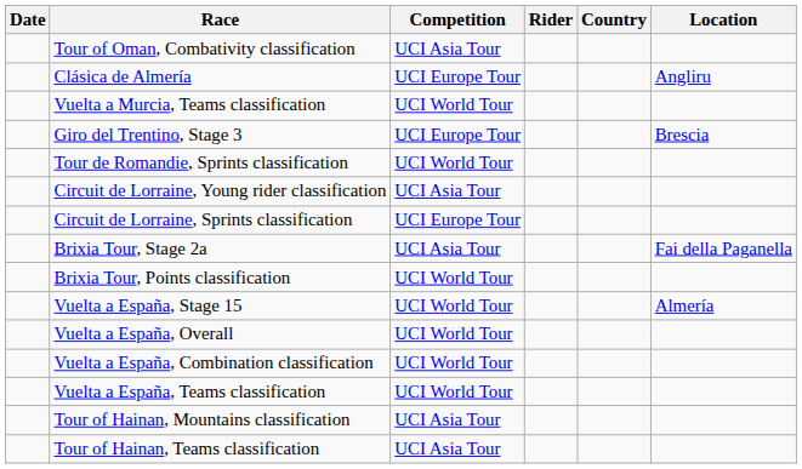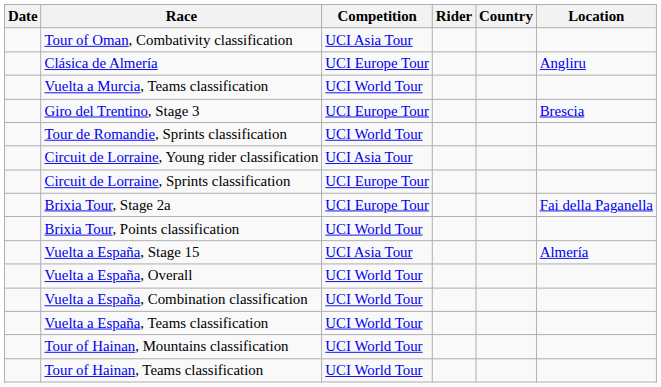 <table class="wikitable sortable">
 <tr>
 <th>Date</th>
 <th>Race</th>
 <th>Competition</th>
 <th>Rider</th>
 <th>Country</th>
 <th>Location</th>
 </tr>
 <tr>
 <td></td>
 <td><a href='#'>Tour of Oman</a>, Combativity classification</td>
 <td><a href='#'>UCI Asia Tour</a></td>
 <td></td>
 <td></td>
 <td></td>
 </tr>
 <tr>
 <td></td>
 <td><a href='#'>Clásica de Almería</a></td>
 <td><a href='#'>UCI Europe Tour</a></td>
 <td></td>
 <td></td>
 <td><a href='#'>Angliru</a></td>
 </tr>
 <tr>
 <td></td>
 <td><a href='#'>Vuelta a Murcia</a>, Teams classification</td>
 <td><a href='#'>UCI World Tour</a></td>
 <td align="center"></td>
 <td></td>
 <td></td>
 </tr>
 <tr>
 <td></td>
 <td><a href='#'>Giro del Trentino</a>, Stage 3</td>
 <td><a href='#'>UCI Europe Tour</a></td>
 <td></td>
 <td></td>
 <td><a href='#'>Brescia</a></td>
 </tr>
 <tr>
 <td></td>
 <td><a href='#'>Tour de Romandie</a>, Sprints classification</td>
 <td><a href='#'>UCI World Tour</a></td>
 <td></td>
 <td></td>
 <td></td>
 </tr>
 <tr>
 <td></td>
 <td><a href='#'>Circuit de Lorraine</a>, Young rider classification</td>
 <td><a href='#'>UCI Asia Tour</a></td>
 <td></td>
 <td></td>
 <td></td>
 </tr>
 <tr>
 <td></td>
 <td><a href='#'>Circuit de Lorraine</a>, Sprints classification</td>
 <td><a href='#'>UCI Europe Tour</a></td>
 <td></td>
 <td></td>
 <td></td>
 </tr>
 <tr>
 <td></td>
 <td><a href='#'>Brixia Tour</a>, Stage 2a</td>
-<td><a href='#'>UCI Asia Tour</a></td>
+<td><a href='#'>UCI Europe Tour</a></td>
 <td></td>
 <td></td>
 <td><a href='#'>Fai della Paganella</a></td>
 </tr>
 <tr>
 <td></td>
 <td><a href='#'>Brixia Tour</a>, Points classification</td>
 <td><a href='#'>UCI World Tour</a></td>
 <td></td>
 <td></td>
 <td></td>
 </tr>
 <tr>
 <td></td>
 <td><a href='#'>Vuelta a España</a>, Stage 15</td>
-<td><a href='#'>UCI World Tour</a></td>
+<td><a href='#'>UCI Asia Tour</a></td>
 <td></td>
 <td></td>
 <td><a href='#'>Almería</a></td>
 </tr>
 <tr>
 <td></td>
 <td><a href='#'>Vuelta a España</a>, Overall</td>
 <td><a href='#'>UCI World Tour</a></td>
 <td></td>
 <td></td>
 <td></td>
 </tr>
 <tr>
 <td></td>
 <td><a href='#'>Vuelta a España</a>, Combination classification</td>
 <td><a href='#'>UCI World Tour</a></td>
 <td></td>
 <td></td>
 <td></td>
 </tr>
 <tr>
 <td></td>
 <td><a href='#'>Vuelta a España</a>, Teams classification</td>
 <td><a href='#'>UCI World Tour</a></td>
 <td align="center"></td>
 <td></td>
 <td></td>
 </tr>
 <tr>
 <td></td>
 <td><a href='#'>Tour of Hainan</a>, Mountains classification</td>
-<td><a href='#'>UCI Asia Tour</a></td>
+<td><a href='#'>UCI World Tour</a></td>
 <td></td>
 <td></td>
 <td></td>
 </tr>
 <tr>
 <td></td>
 <td><a href='#'>Tour of Hainan</a>, Teams classification</td>
-<td><a href='#'>UCI Asia Tour</a></td>
+<td><a href='#'>UCI World Tour</a></td>
 <td align="center"></td>
 <td></td>
 <td></td>
 </tr>
 </table>
